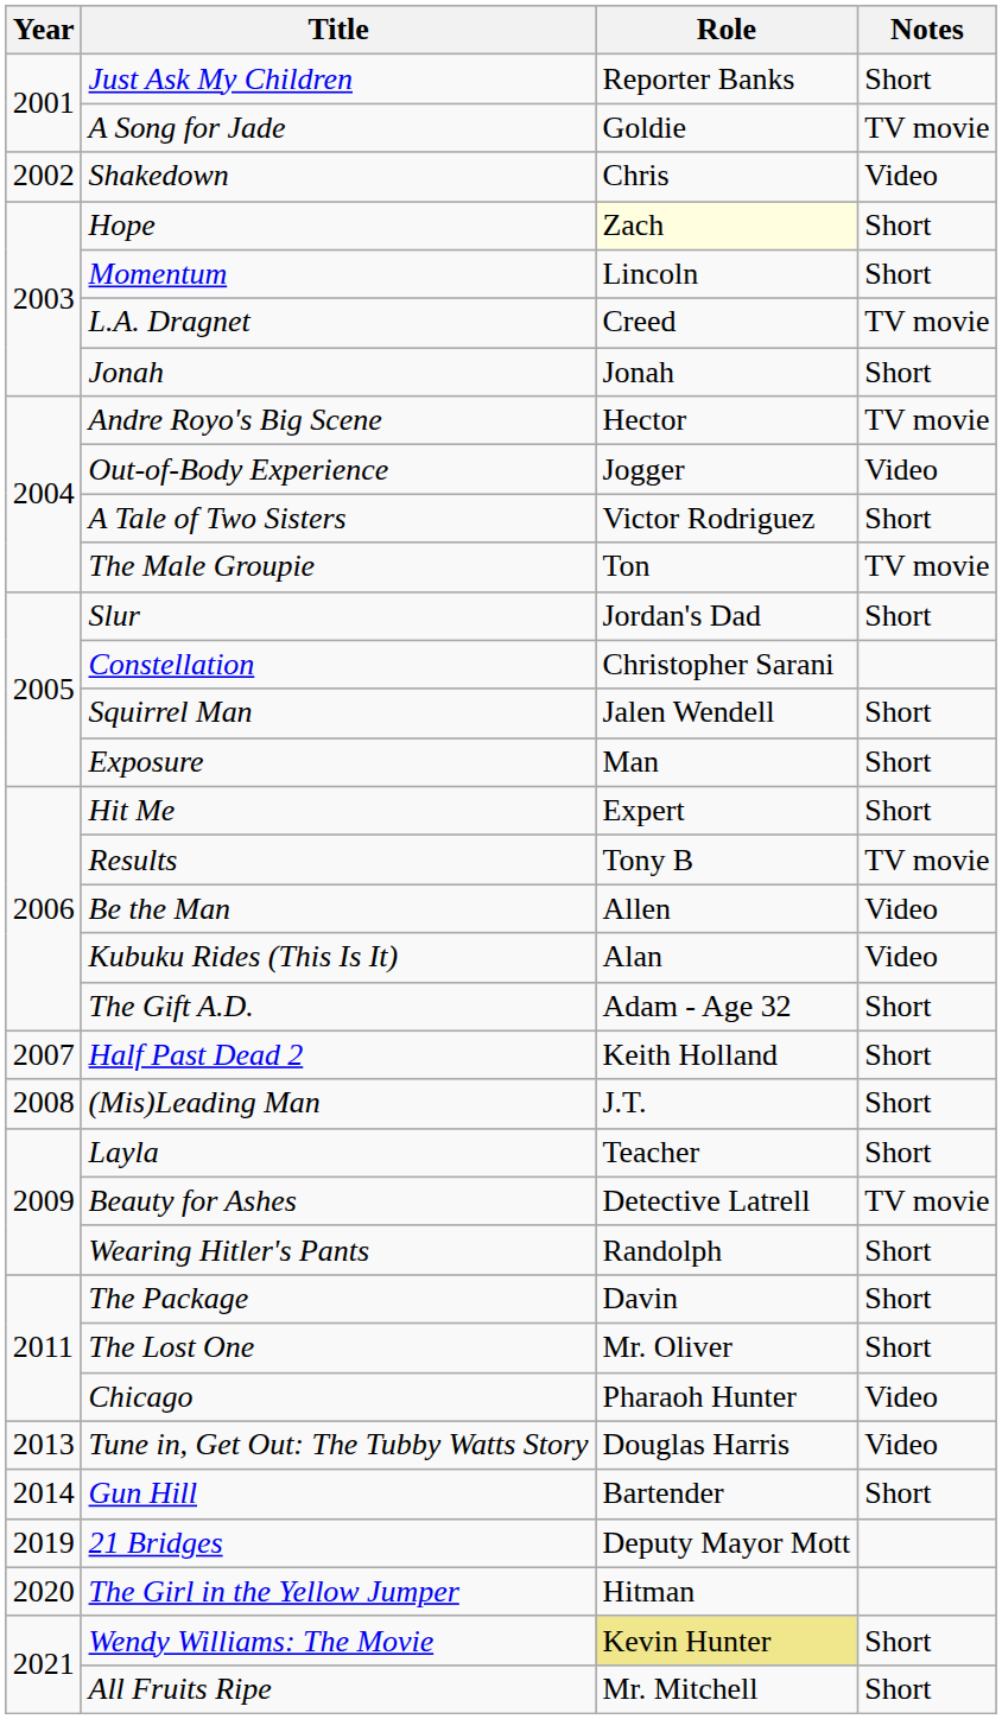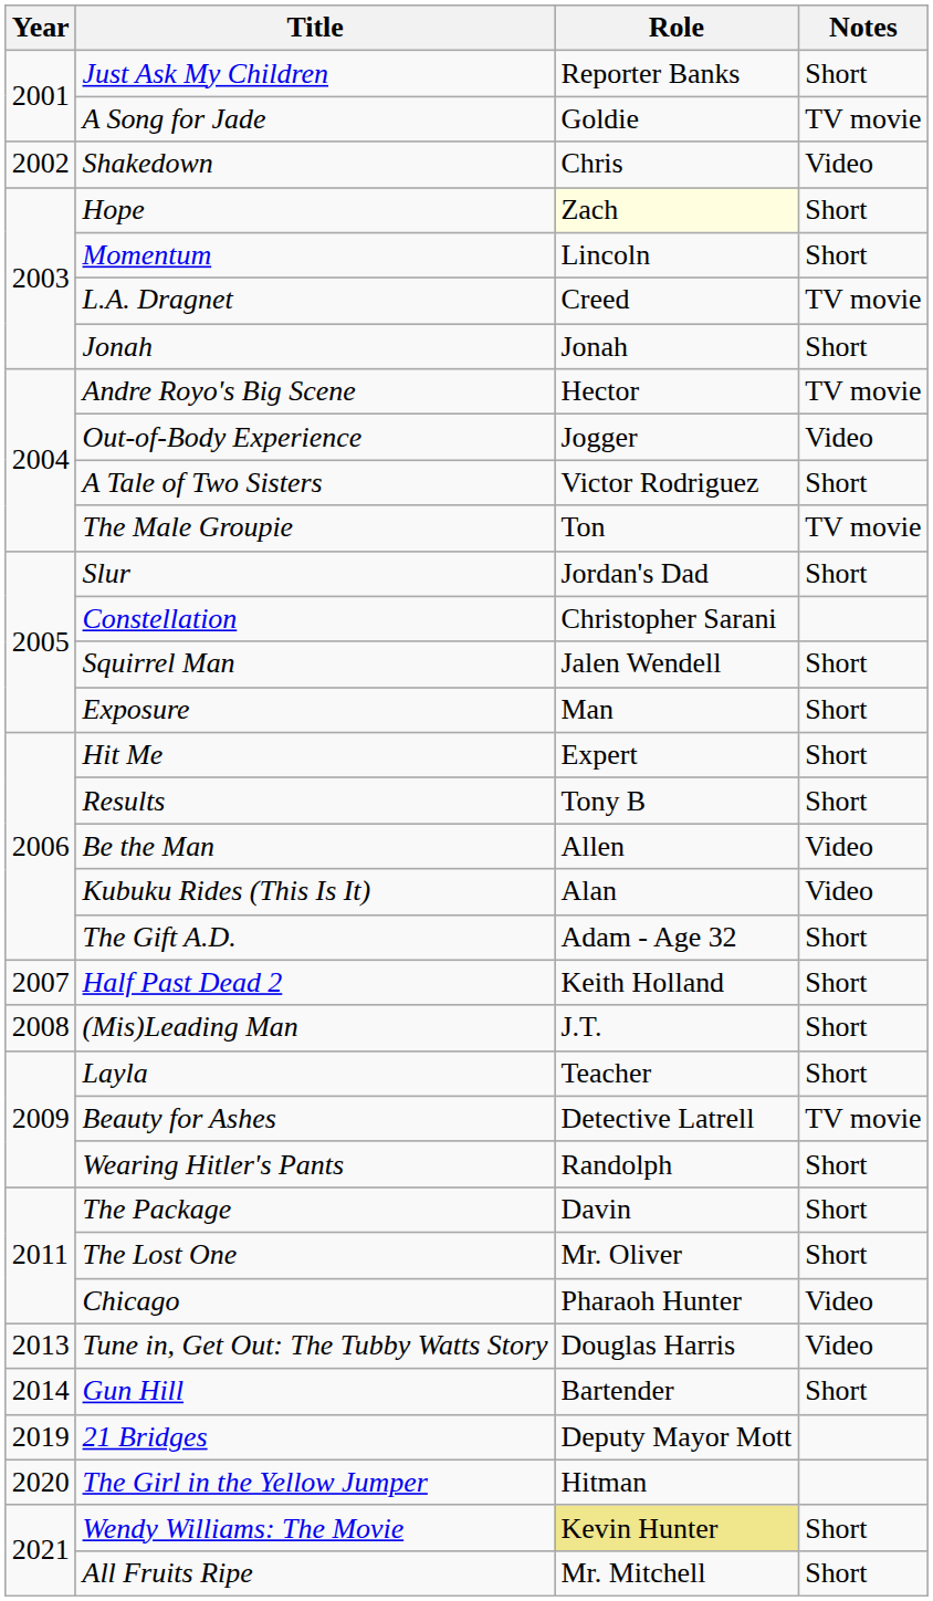 <table class="wikitable sortable">
 <tr>
 <th>Year</th>
 <th>Title</th>
 <th>Role</th>
 <th>Notes</th>
 </tr>
 <tr>
 <td rowspan="2">2001</td>
 <td><em><a href='#'>Just Ask My Children</a></em></td>
 <td>Reporter Banks</td>
 <td>Short</td>
 </tr>
 <tr>
 <td><em>A Song for Jade</em></td>
 <td>Goldie</td>
 <td>TV movie</td>
 </tr>
 <tr>
 <td>2002</td>
 <td><em>Shakedown</em></td>
 <td>Chris</td>
 <td>Video</td>
 </tr>
 <tr>
 <td rowspan="4">2003</td>
 <td><em>Hope</em></td>
 <td style="background: lightyellow;">Zach</td>
 <td>Short</td>
 </tr>
 <tr>
 <td><em><a href='#'>Momentum</a></em></td>
 <td>Lincoln</td>
 <td>Short</td>
 </tr>
 <tr>
 <td><em>L.A. Dragnet</em></td>
 <td>Creed</td>
 <td>TV movie</td>
 </tr>
 <tr>
 <td><em>Jonah</em></td>
 <td>Jonah</td>
 <td>Short</td>
 </tr>
 <tr>
 <td rowspan="4">2004</td>
 <td><em>Andre Royo's Big Scene</em></td>
 <td>Hector</td>
 <td>TV movie</td>
 </tr>
 <tr>
 <td><em>Out-of-Body Experience</em></td>
 <td>Jogger</td>
 <td>Video</td>
 </tr>
 <tr>
 <td><em>A Tale of Two Sisters</em></td>
 <td>Victor Rodriguez</td>
 <td>Short</td>
 </tr>
 <tr>
 <td><em>The Male Groupie</em></td>
 <td>Ton</td>
 <td>TV movie</td>
 </tr>
 <tr>
 <td rowspan="4">2005</td>
 <td><em>Slur</em></td>
 <td>Jordan's Dad</td>
 <td>Short</td>
 </tr>
 <tr>
 <td><em><a href='#'>Constellation</a></em></td>
 <td>Christopher Sarani</td>
 <td></td>
 </tr>
 <tr>
 <td><em>Squirrel Man</em></td>
 <td>Jalen Wendell</td>
 <td>Short</td>
 </tr>
 <tr>
 <td><em>Exposure</em></td>
 <td>Man</td>
 <td>Short</td>
 </tr>
 <tr>
 <td rowspan="5">2006</td>
 <td><em>Hit Me</em></td>
 <td>Expert</td>
 <td>Short</td>
 </tr>
 <tr>
 <td><em>Results</em></td>
 <td>Tony B</td>
-<td>TV movie</td>
+<td>Short</td>
 </tr>
 <tr>
 <td><em>Be the Man</em></td>
 <td>Allen</td>
 <td>Video</td>
 </tr>
 <tr>
 <td><em>Kubuku Rides (This Is It)</em></td>
 <td>Alan</td>
 <td>Video</td>
 </tr>
 <tr>
 <td><em>The Gift A.D.</em></td>
 <td>Adam - Age 32</td>
 <td>Short</td>
 </tr>
 <tr>
 <td>2007</td>
 <td><em><a href='#'>Half Past Dead 2</a></em></td>
 <td>Keith Holland</td>
 <td>Short</td>
 </tr>
 <tr>
 <td>2008</td>
 <td><em>(Mis)Leading Man</em></td>
 <td>J.T.</td>
 <td>Short</td>
 </tr>
 <tr>
 <td rowspan="3">2009</td>
 <td><em>Layla</em></td>
 <td>Teacher</td>
 <td>Short</td>
 </tr>
 <tr>
 <td><em>Beauty for Ashes</em></td>
 <td>Detective Latrell</td>
 <td>TV movie</td>
 </tr>
 <tr>
 <td><em>Wearing Hitler's Pants</em></td>
 <td>Randolph</td>
 <td>Short</td>
 </tr>
 <tr>
 <td rowspan="3">2011</td>
 <td><em>The Package</em></td>
 <td>Davin</td>
 <td>Short</td>
 </tr>
 <tr>
 <td><em>The Lost One</em></td>
 <td>Mr. Oliver</td>
 <td>Short</td>
 </tr>
 <tr>
 <td><em>Chicago</em></td>
 <td>Pharaoh Hunter</td>
 <td>Video</td>
 </tr>
 <tr>
 <td>2013</td>
 <td><em>Tune in, Get Out: The Tubby Watts Story</em></td>
 <td>Douglas Harris</td>
 <td>Video</td>
 </tr>
 <tr>
 <td>2014</td>
 <td><em><a href='#'>Gun Hill</a></em></td>
 <td>Bartender</td>
 <td>Short</td>
 </tr>
 <tr>
 <td>2019</td>
 <td><em><a href='#'>21 Bridges</a></em></td>
 <td>Deputy Mayor Mott</td>
 <td></td>
 </tr>
 <tr>
 <td>2020</td>
 <td><em><a href='#'>The Girl in the Yellow Jumper</a></em></td>
 <td>Hitman</td>
 <td></td>
 </tr>
 <tr>
 <td rowspan="2">2021</td>
 <td><em><a href='#'>Wendy Williams: The Movie</a></em></td>
 <td style="background: khaki;">Kevin Hunter</td>
 <td>Short</td>
 </tr>
 <tr>
 <td><em>All Fruits Ripe</em></td>
 <td>Mr. Mitchell</td>
 <td>Short</td>
 </tr>
 </table>
